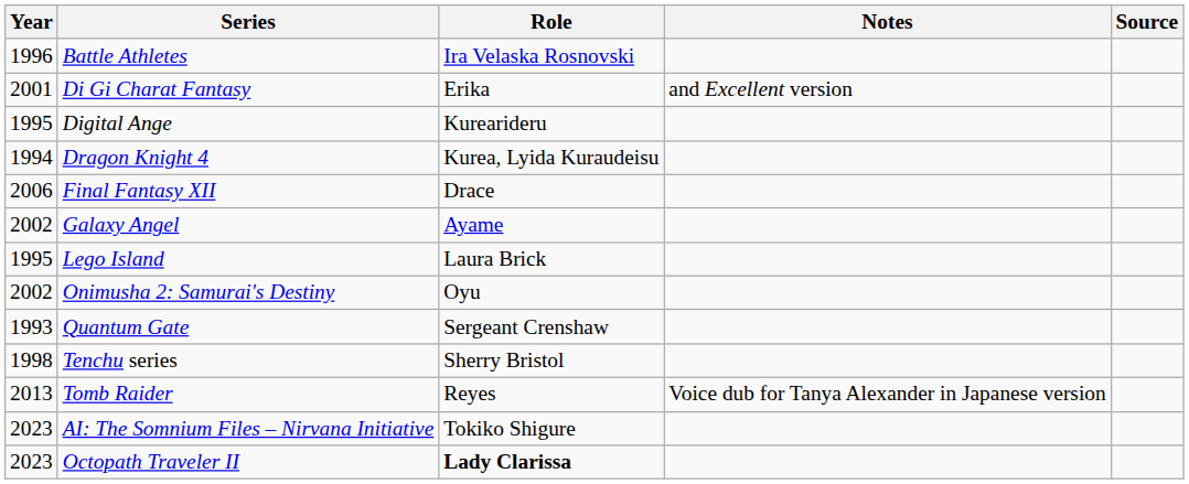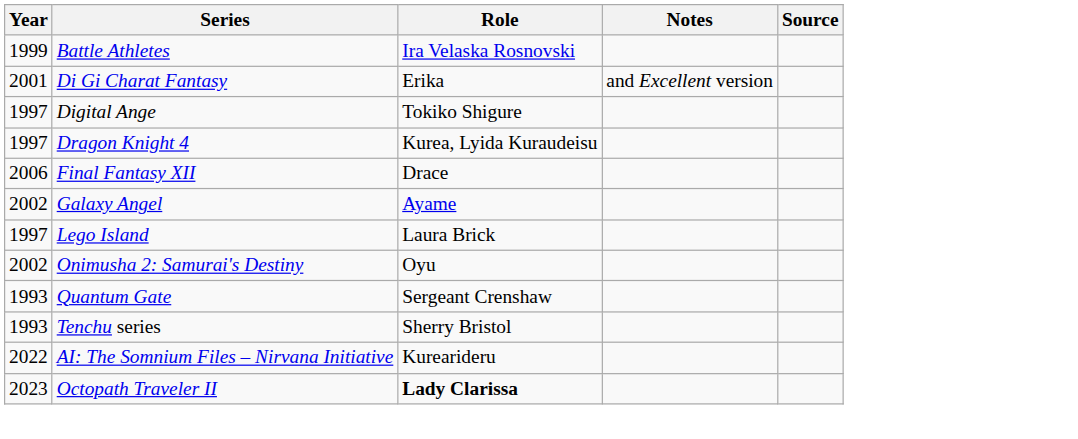 <table class="wikitable sortable plainrowheaders">
 <tr>
 <th>Year</th>
 <th>Series</th>
 <th>Role</th>
 <th class="unsortable">Notes</th>
 <th class="unsortable">Source</th>
 </tr>
 <tr>
-<td>1996</td>
+<td>1999</td>
 <td><em><a href='#'>Battle Athletes</a></em></td>
 <td><a href='#'>Ira Velaska Rosnovski</a></td>
 <td> </td>
 <td></td>
 </tr>
 <tr>
 <td>2001</td>
 <td><em><a href='#'>Di Gi Charat Fantasy</a></em></td>
 <td>Erika</td>
 <td>and <em>Excellent</em> version</td>
 <td></td>
 </tr>
 <tr>
-<td>1995</td>
+<td>1997</td>
 <td><em>Digital Ange</em></td>
-<td>Kurearideru</td>
+<td>Tokiko Shigure</td>
 <td> </td>
 <td></td>
 </tr>
 <tr>
-<td>1994</td>
+<td>1997</td>
 <td><em><a href='#'>Dragon Knight 4</a></em></td>
 <td>Kurea, Lyida Kuraudeisu</td>
 <td> </td>
 <td></td>
 </tr>
 <tr>
 <td>2006</td>
 <td><em><a href='#'>Final Fantasy XII</a></em></td>
 <td>Drace</td>
 <td> </td>
 <td></td>
 </tr>
 <tr>
 <td>2002</td>
 <td><em><a href='#'>Galaxy Angel</a></em></td>
 <td><a href='#'>Ayame</a></td>
 <td> </td>
 <td></td>
 </tr>
 <tr>
-<td>1995</td>
+<td>1997</td>
 <td><em><a href='#'>Lego Island</a></em></td>
 <td>Laura Brick</td>
 <td> </td>
 <td></td>
 </tr>
 <tr>
 <td>2002</td>
 <td><em><a href='#'>Onimusha 2: Samurai's Destiny</a></em></td>
 <td>Oyu</td>
 <td> </td>
 <td> </td>
 </tr>
 <tr>
 <td>1993</td>
 <td><em><a href='#'>Quantum Gate</a></em></td>
 <td>Sergeant Crenshaw</td>
 <td> </td>
 <td></td>
 </tr>
 <tr>
-<td>1998</td>
+<td>1993</td>
 <td><em><a href='#'>Tenchu</a></em> series</td>
 <td>Sherry Bristol</td>
 <td> </td>
 <td> </td>
 </tr>
 <tr>
-<td>2013</td>
-<td><em><a href='#'>Tomb Raider</a></em></td>
-<td>Reyes</td>
-<td>Voice dub for Tanya Alexander in Japanese version</td>
-<td></td>
-</tr>
-<tr>
-<td>2023</td>
+<td>2022</td>
 <td><em><a href='#'>AI: The Somnium Files – Nirvana Initiative</a></em></td>
-<td>Tokiko Shigure</td>
+<td>Kurearideru</td>
 <td></td>
 <td></td>
 </tr>
 <tr>
 <td>2023</td>
 <td><em><a href='#'>Octopath Traveler II</a></em></td>
 <td><strong>Lady Clarissa</strong></td>
 <td></td>
 <td></td>
 </tr>
 </table>
